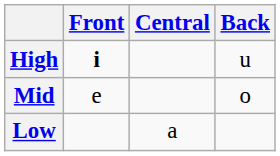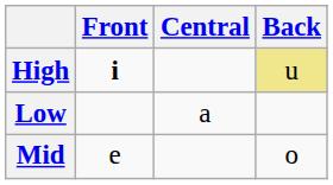 <table class="IPA wikitable" style="text-align: center;">
 <tr>
 <th></th>
 <th><a href='#'>Front</a></th>
 <th><a href='#'>Central</a></th>
 <th><a href='#'>Back</a></th>
 </tr>
 <tr style="text-align: center;">
 <th><a href='#'>High</a></th>
 <td><strong>i</strong></td>
 <td></td>
-<td>u</td>
+<td style="background: khaki;">u</td>
+</tr>
+<tr style="text-align: center;">
+<th><a href='#'>Low</a></th>
+<td></td>
+<td>a</td>
+<td></td>
 </tr>
 <tr>
 <th><a href='#'>Mid</a></th>
 <td>e</td>
 <td></td>
 <td>o</td>
 </tr>
-<tr style="text-align: center;">
-<th><a href='#'>Low</a></th>
-<td></td>
-<td>a</td>
-<td></td>
-</tr>
 </table>
